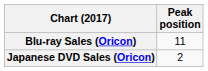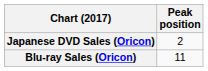 <table class="wikitable plainrowheaders" style="text-align:center">
 <tr>
 <th scope="col">Chart (2017)</th>
 <th scope="col">Peak<br> position</th>
 </tr>
 <tr>
+<th scope="row">Japanese DVD Sales (<a href='#'>Oricon</a>)</th>
+<td>2</td>
+</tr>
+<tr>
 <th scope="row">Blu-ray Sales (<a href='#'>Oricon</a>)</th>
 <td>11</td>
 </tr>
-<tr>
-<th scope="row">Japanese DVD Sales (<a href='#'>Oricon</a>)</th>
-<td>2</td>
-</tr>
 </table>
